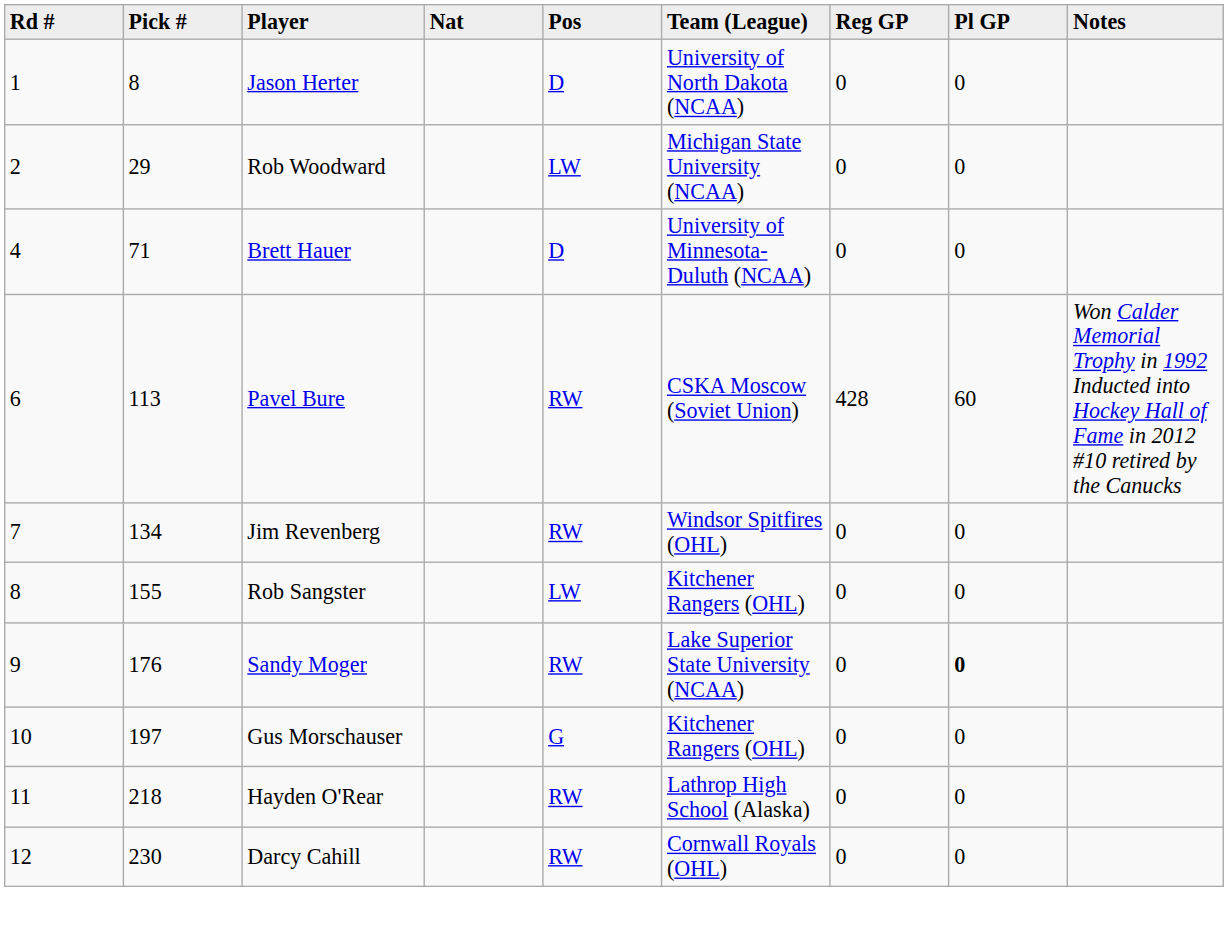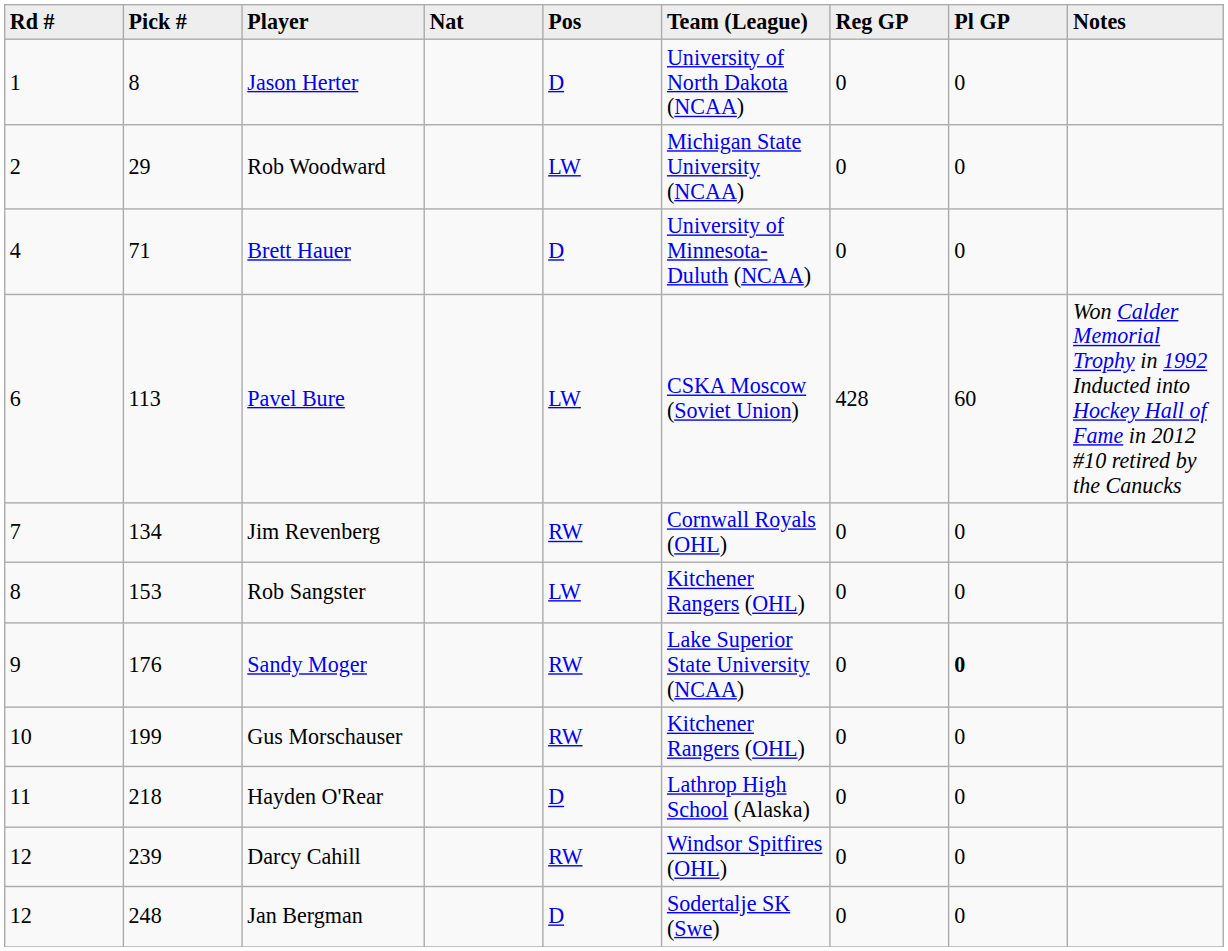 <table class="wikitable" style="width: 100%">
 <tr>
 <td width="5%"; bgcolor="#eeeeee"><strong>Rd #</strong></td>
 <td width="5%"; bgcolor="#eeeeee"><strong>Pick #</strong></td>
 <td width="5%"; bgcolor="#eeeeee"><strong>Player</strong></td>
 <td width="5%"; bgcolor="#eeeeee"><strong>Nat</strong></td>
 <td width="5%"; bgcolor="#eeeeee"><strong>Pos</strong></td>
 <td width="5%"; bgcolor="#eeeeee"><strong>Team (League)</strong></td>
 <td width="5%"; bgcolor="#eeeeee"><strong>Reg GP</strong></td>
 <td width="5%"; bgcolor="#eeeeee"><strong>Pl GP</strong></td>
 <td width="5%"; bgcolor="#eeeeee"><strong>Notes</strong></td>
 </tr>
 <tr>
 <td>1</td>
 <td>8</td>
 <td><a href='#'>Jason Herter</a></td>
 <td></td>
 <td><a href='#'>D</a></td>
 <td><a href='#'>University of North Dakota</a> (<a href='#'>NCAA</a>)</td>
 <td>0</td>
 <td>0</td>
 <td></td>
 </tr>
 <tr>
 <td>2</td>
 <td>29</td>
 <td>Rob Woodward</td>
 <td></td>
 <td><a href='#'>LW</a></td>
 <td><a href='#'>Michigan State University</a> (<a href='#'>NCAA</a>)</td>
 <td>0</td>
 <td>0</td>
 <td></td>
 </tr>
 <tr>
 <td>4</td>
 <td>71</td>
 <td><a href='#'>Brett Hauer</a></td>
 <td></td>
 <td><a href='#'>D</a></td>
 <td><a href='#'>University of Minnesota-Duluth</a> (<a href='#'>NCAA</a>)</td>
 <td>0</td>
 <td>0</td>
 <td></td>
 </tr>
 <tr>
 <td>6</td>
 <td>113</td>
 <td><a href='#'>Pavel Bure</a></td>
 <td></td>
-<td><a href='#'>RW</a></td>
+<td><a href='#'>LW</a></td>
 <td><a href='#'>CSKA Moscow</a> (<a href='#'>Soviet Union</a>)</td>
 <td>428</td>
 <td>60</td>
 <td><em>Won <a href='#'>Calder Memorial Trophy</a> in <a href='#'>1992</a></em><br><em>Inducted into <a href='#'>Hockey Hall of Fame</a> in 2012</em><br><em>#10 retired by the Canucks</em></td>
 </tr>
 <tr>
 <td>7</td>
 <td>134</td>
 <td>Jim Revenberg</td>
 <td></td>
 <td><a href='#'>RW</a></td>
-<td><a href='#'>Windsor Spitfires</a> (<a href='#'>OHL</a>)</td>
+<td><a href='#'>Cornwall Royals</a> (<a href='#'>OHL</a>)</td>
 <td>0</td>
 <td>0</td>
 <td></td>
 </tr>
 <tr>
 <td>8</td>
-<td>155</td>
+<td>153</td>
 <td>Rob Sangster</td>
 <td></td>
 <td><a href='#'>LW</a></td>
 <td><a href='#'>Kitchener Rangers</a> (<a href='#'>OHL</a>)</td>
 <td>0</td>
 <td>0</td>
 <td></td>
 </tr>
 <tr>
 <td>9</td>
 <td>176</td>
 <td><a href='#'>Sandy Moger</a></td>
 <td></td>
 <td><a href='#'>RW</a></td>
 <td><a href='#'>Lake Superior State University</a> (<a href='#'>NCAA</a>)</td>
 <td>0</td>
 <td><strong>0</strong></td>
 <td></td>
 </tr>
 <tr>
 <td>10</td>
-<td>197</td>
+<td>199</td>
 <td>Gus Morschauser</td>
 <td></td>
-<td><a href='#'>G</a></td>
+<td><a href='#'>RW</a></td>
 <td><a href='#'>Kitchener Rangers</a> (<a href='#'>OHL</a>)</td>
 <td>0</td>
 <td>0</td>
 <td></td>
 </tr>
 <tr>
 <td>11</td>
 <td>218</td>
 <td>Hayden O'Rear</td>
 <td></td>
-<td><a href='#'>RW</a></td>
+<td><a href='#'>D</a></td>
 <td><a href='#'>Lathrop High School</a> (Alaska)</td>
 <td>0</td>
 <td>0</td>
 <td></td>
 </tr>
 <tr>
 <td>12</td>
-<td>230</td>
+<td>239</td>
 <td>Darcy Cahill</td>
 <td></td>
 <td><a href='#'>RW</a></td>
-<td><a href='#'>Cornwall Royals</a> (<a href='#'>OHL</a>)</td>
+<td><a href='#'>Windsor Spitfires</a> (<a href='#'>OHL</a>)</td>
+<td>0</td>
+<td>0</td>
+<td></td>
+</tr>
+<tr>
+<td>12</td>
+<td>248</td>
+<td>Jan Bergman</td>
+<td></td>
+<td><a href='#'>D</a></td>
+<td><a href='#'>Sodertalje SK</a> (<a href='#'>Swe</a>)</td>
 <td>0</td>
 <td>0</td>
 <td></td>
 </tr>
 <tr>
 </tr>
 </table>
